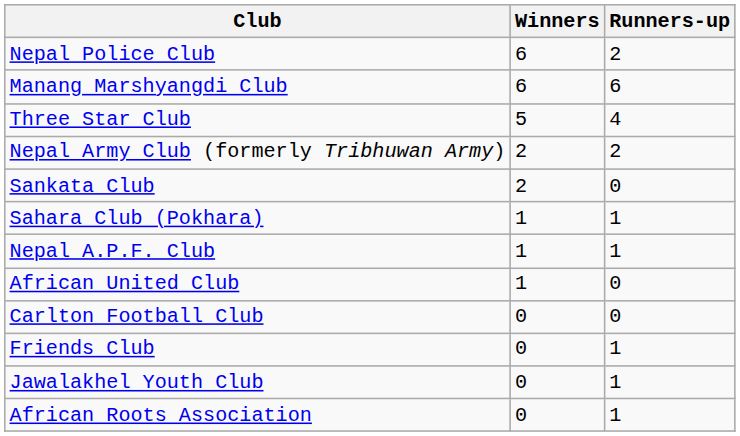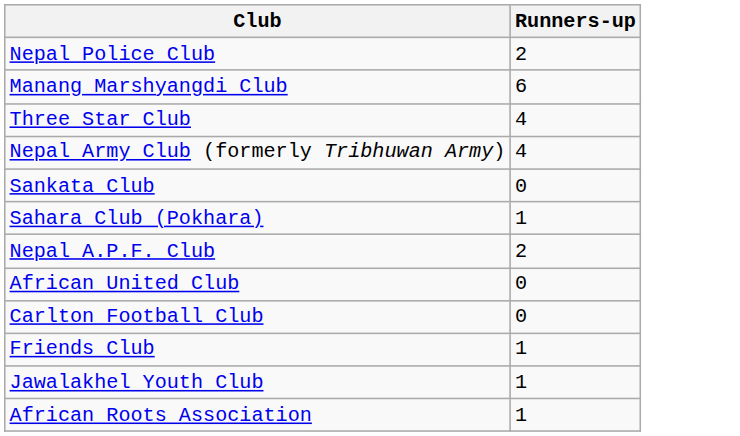 <table class="wikitable sortable">
 <tr>
 <th>Club</th>
-<th>Winners</th>
 <th>Runners-up</th>
 </tr>
 <tr>
 <td><a href='#'>Nepal Police Club</a></td>
-<td>6</td>
 <td>2</td>
 </tr>
 <tr>
 <td><a href='#'>Manang Marshyangdi Club</a></td>
 <td>6</td>
-<td>6</td>
 </tr>
 <tr>
 <td><a href='#'>Three Star Club</a></td>
-<td>5</td>
 <td>4</td>
 </tr>
 <tr>
 <td><a href='#'>Nepal Army Club</a> (formerly <em>Tribhuwan Army</em>)</td>
-<td>2</td>
-<td>2</td>
+<td>4</td>
 </tr>
 <tr>
 <td><a href='#'>Sankata Club</a></td>
-<td>2</td>
 <td>0</td>
 </tr>
 <tr>
 <td><a href='#'>Sahara Club (Pokhara)</a></td>
 <td>1</td>
-<td>1</td>
 </tr>
 <tr>
 <td><a href='#'>Nepal A.P.F. Club</a></td>
-<td>1</td>
-<td>1</td>
+<td>2</td>
 </tr>
 <tr>
 <td><a href='#'>African United Club</a></td>
-<td>1</td>
 <td>0</td>
 </tr>
 <tr>
 <td> <a href='#'>Carlton Football Club</a></td>
 <td>0</td>
-<td>0</td>
 </tr>
 <tr>
 <td><a href='#'>Friends Club</a></td>
-<td>0</td>
 <td>1</td>
 </tr>
 <tr>
 <td><a href='#'>Jawalakhel Youth Club</a></td>
-<td>0</td>
 <td>1</td>
 </tr>
 <tr>
 <td><a href='#'>African Roots Association</a></td>
-<td>0</td>
 <td>1</td>
 </tr>
 </table>
